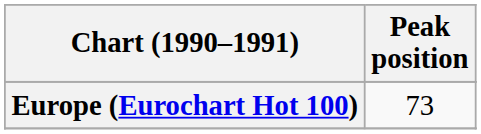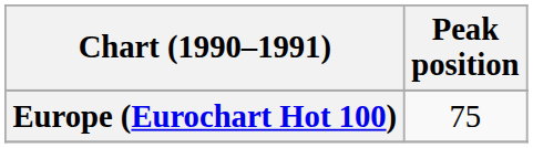 <table class="wikitable sortable plainrowheaders" style="text-align:center">
 <tr>
 <th scope="col">Chart (1990–1991)</th>
 <th scope="col">Peak<br>position</th>
 </tr>
 <tr>
 </tr>
 <tr>
 </tr>
 <tr>
 </tr>
 <tr>
 <th scope="row">Europe (<a href='#'>Eurochart Hot 100</a>)</th>
-<td>73</td>
+<td>75</td>
 </tr>
 <tr>
 </tr>
 <tr>
 </tr>
 <tr>
 </tr>
 <tr>
 </tr>
 <tr>
 </tr>
 <tr>
 </tr>
 <tr>
 </tr>
 <tr>
 </tr>
 <tr>
 </tr>
 </table>
